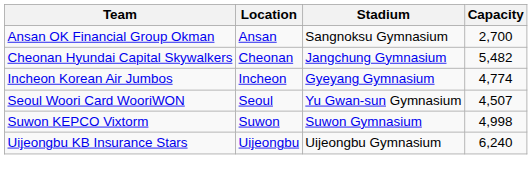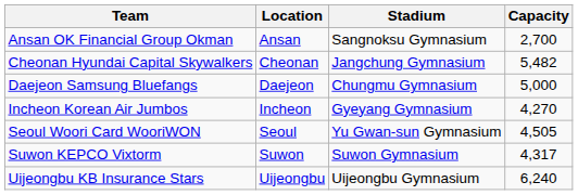 <table class="wikitable sortable" style="text-align: left;">
 <tr>
 <th>Team</th>
 <th>Location</th>
 <th>Stadium</th>
 <th>Capacity</th>
 </tr>
 <tr>
 <td><a href='#'>Ansan OK Financial Group Okman</a></td>
 <td><a href='#'>Ansan</a></td>
 <td>Sangnoksu Gymnasium</td>
 <td align="center">2,700</td>
 </tr>
 <tr>
 <td><a href='#'>Cheonan Hyundai Capital Skywalkers</a></td>
 <td><a href='#'>Cheonan</a></td>
 <td><a href='#'>Jangchung Gymnasium</a></td>
 <td align="center">5,482 <small> </small></td>
 </tr>
 <tr>
+<td><a href='#'>Daejeon Samsung Bluefangs</a></td>
+<td><a href='#'>Daejeon</a></td>
+<td><a href='#'>Chungmu Gymnasium</a></td>
+<td align="center">5,000 <small> </small></td>
+</tr>
+<tr>
 <td><a href='#'>Incheon Korean Air Jumbos</a></td>
 <td><a href='#'>Incheon</a></td>
 <td><a href='#'>Gyeyang Gymnasium</a></td>
-<td align="center">4,774 <small>  </small></td>
+<td align="center">4,270 <small>  </small></td>
 </tr>
 <tr>
 <td><a href='#'>Seoul Woori Card WooriWON</a></td>
 <td><a href='#'>Seoul</a></td>
 <td><a href='#'>Yu Gwan-sun</a> Gymnasium</td>
-<td align="center">4,507 <small> </small></td>
+<td align="center">4,505 <small> </small></td>
 </tr>
 <tr>
 <td><a href='#'>Suwon KEPCO Vixtorm</a></td>
 <td><a href='#'>Suwon</a></td>
 <td><a href='#'>Suwon Gymnasium</a></td>
-<td align="center">4,998 <small> </small></td>
+<td align="center">4,317 <small> </small></td>
 </tr>
 <tr>
 <td><a href='#'>Uijeongbu KB Insurance Stars</a></td>
 <td><a href='#'>Uijeongbu</a></td>
 <td>Uijeongbu Gymnasium</td>
 <td align="center">6,240 <small> </small></td>
 </tr>
 </table>
